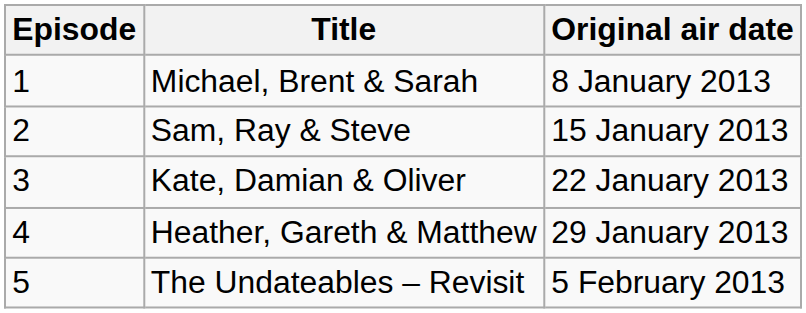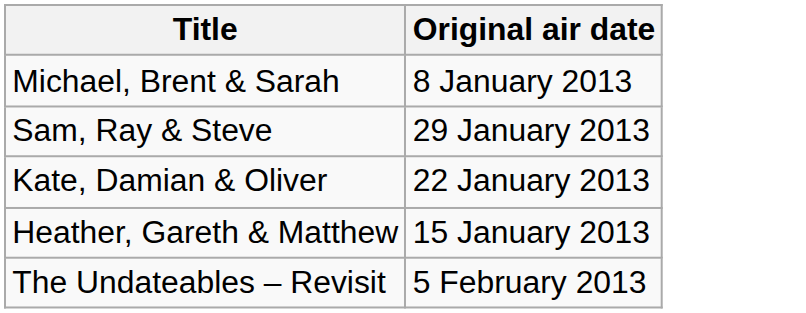 <table class="wikitable">
 <tr>
-<th>Episode</th>
 <th>Title</th>
 <th>Original air date</th>
 </tr>
 <tr>
-<td>1</td>
 <td>Michael, Brent & Sarah</td>
 <td>8 January 2013</td>
 </tr>
 <tr>
-<td>2</td>
 <td>Sam, Ray & Steve</td>
-<td>15 January 2013</td>
+<td>29 January 2013</td>
 </tr>
 <tr>
-<td>3</td>
 <td>Kate, Damian & Oliver</td>
 <td>22 January 2013</td>
 </tr>
 <tr>
-<td>4</td>
 <td>Heather, Gareth & Matthew</td>
-<td>29 January 2013</td>
+<td>15 January 2013</td>
 </tr>
 <tr>
-<td>5</td>
 <td>The Undateables – Revisit</td>
 <td>5 February 2013</td>
 </tr>
 </table>
